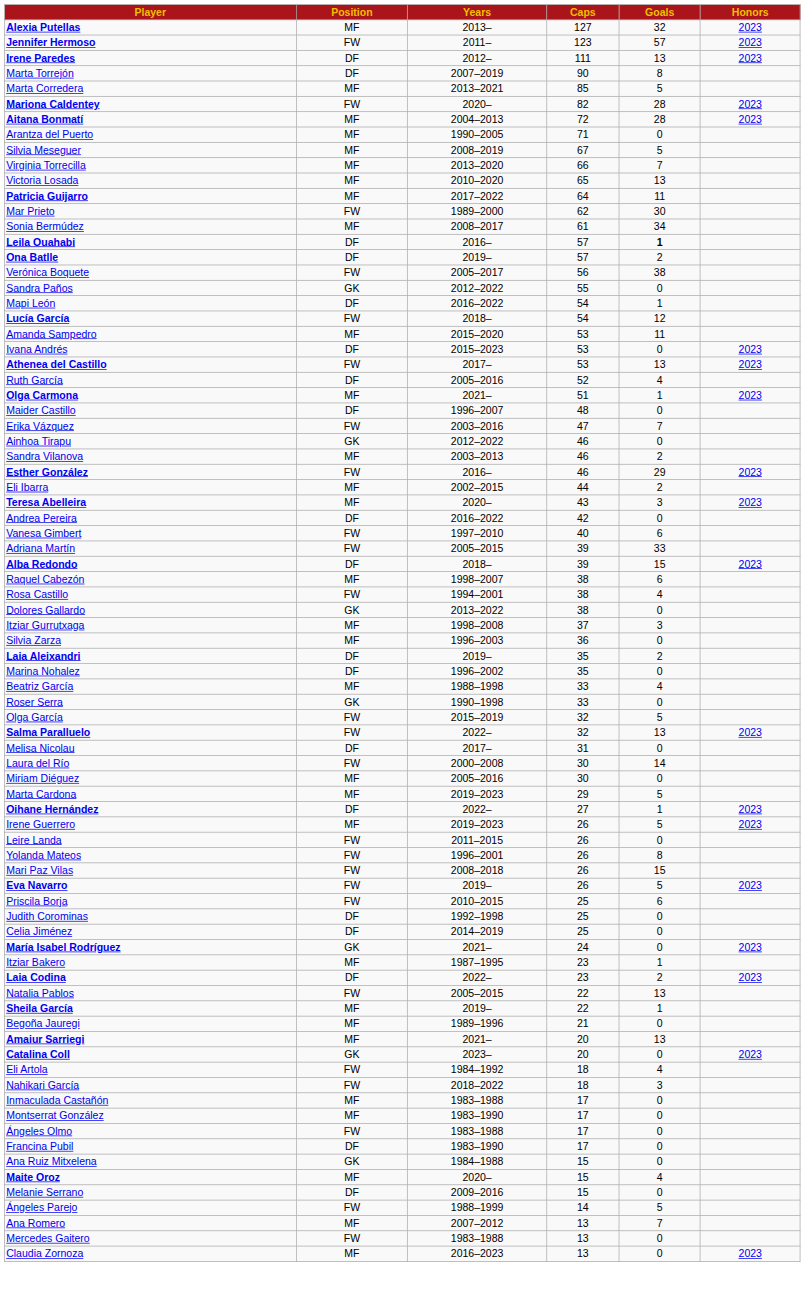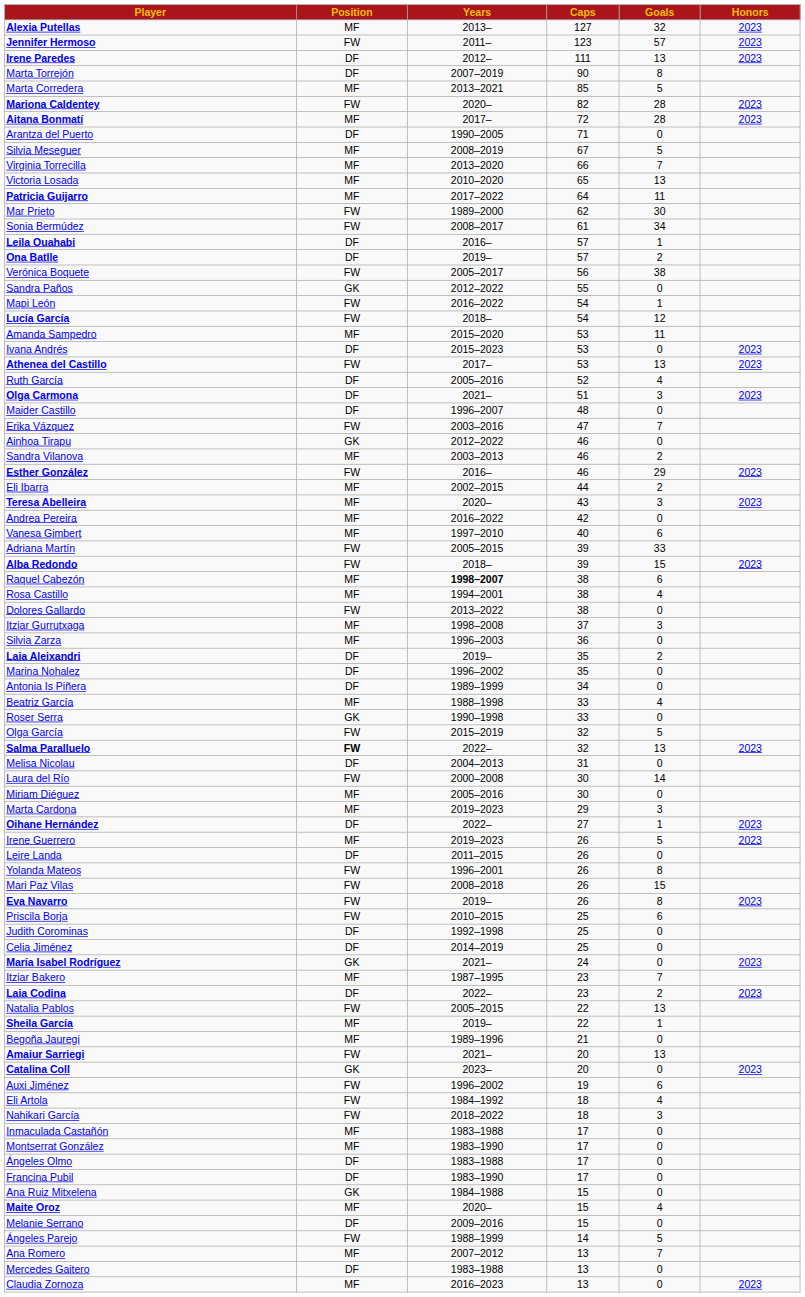 <table align=border width=55% border=1 cellpadding="2" cellspacing="0" style="background: #f9f9f9; border: 1px #aaa solid; border-collapse: collapse; font-size: 90%; text-align: center;">
 <tr align=center bgcolor=#aa151b style="color:#f1bf00;">
 <th>Player</th>
 <th>Position</th>
 <th>Years</th>
 <th>Caps</th>
 <th>Goals</th>
 <th>Honors</th>
 </tr>
 <tr>
 <td align="left"><strong><a href='#'>Alexia Putellas</a></strong></td>
 <td>MF</td>
 <td>2013–</td>
 <td>127</td>
 <td>32</td>
 <td><a href='#'>2023</a></td>
 </tr>
 <tr>
 <td align="left"><strong><a href='#'>Jennifer Hermoso</a></strong></td>
 <td>FW</td>
 <td>2011–</td>
 <td>123</td>
 <td>57</td>
 <td><a href='#'>2023</a></td>
 </tr>
 <tr>
 <td align="left"><strong><a href='#'>Irene Paredes</a></strong></td>
 <td>DF</td>
 <td>2012–</td>
 <td>111</td>
 <td>13</td>
 <td><a href='#'>2023</a></td>
 </tr>
 <tr>
 <td align="left"><a href='#'>Marta Torrejón</a></td>
 <td>DF</td>
 <td>2007–2019</td>
 <td>90</td>
 <td>8</td>
 <td></td>
 </tr>
 <tr>
 <td align="left"><a href='#'>Marta Corredera</a></td>
 <td>MF</td>
 <td>2013–2021</td>
 <td>85</td>
 <td>5</td>
 <td></td>
 </tr>
 <tr>
 <td align="left"><strong><a href='#'>Mariona Caldentey</a></strong></td>
 <td>FW</td>
 <td>2020–</td>
 <td>82</td>
 <td>28</td>
 <td><a href='#'>2023</a></td>
 </tr>
 <tr>
 <td align="left"><strong><a href='#'>Aitana Bonmatí</a></strong></td>
 <td>MF</td>
-<td>2004–2013</td>
+<td>2017–</td>
 <td>72</td>
 <td>28</td>
 <td><a href='#'>2023</a></td>
 </tr>
 <tr>
 <td align="left"><a href='#'>Arantza del Puerto</a></td>
-<td>MF</td>
+<td>DF</td>
 <td>1990–2005</td>
 <td>71</td>
 <td>0</td>
 <td></td>
 </tr>
 <tr>
 <td align="left"><a href='#'>Silvia Meseguer</a></td>
 <td>MF</td>
 <td>2008–2019</td>
 <td>67</td>
 <td>5</td>
 <td></td>
 </tr>
 <tr>
 <td align="left"><a href='#'>Virginia Torrecilla</a></td>
 <td>MF</td>
 <td>2013–2020</td>
 <td>66</td>
 <td>7</td>
 <td></td>
 </tr>
 <tr>
 <td align="left"><a href='#'>Victoria Losada</a></td>
 <td>MF</td>
 <td>2010–2020</td>
 <td>65</td>
 <td>13</td>
 <td></td>
 </tr>
 <tr>
 <td align="left"><strong><a href='#'>Patricia Guijarro</a></strong></td>
 <td>MF</td>
 <td>2017–2022</td>
 <td>64</td>
 <td>11</td>
 <td></td>
 </tr>
 <tr>
 <td align="left"><a href='#'>Mar Prieto</a></td>
 <td>FW</td>
 <td>1989–2000</td>
 <td>62</td>
 <td>30</td>
 <td></td>
 </tr>
 <tr>
 <td align="left"><a href='#'>Sonia Bermúdez</a></td>
-<td>MF</td>
+<td>FW</td>
 <td>2008–2017</td>
 <td>61</td>
 <td>34</td>
 <td></td>
 </tr>
 <tr>
 <td align="left"><strong><a href='#'>Leila Ouahabi</a></strong></td>
 <td>DF</td>
 <td>2016–</td>
 <td>57</td>
-<td><strong>1</strong></td>
+<td>1</td>
 <td></td>
 </tr>
 <tr>
 <td align="left"><strong><a href='#'>Ona Batlle</a></strong></td>
 <td>DF</td>
 <td>2019–</td>
 <td>57</td>
 <td>2</td>
 <td></td>
 </tr>
 <tr>
 <td align="left"><a href='#'>Verónica Boquete</a></td>
 <td>FW</td>
 <td>2005–2017</td>
 <td>56</td>
 <td>38</td>
 <td></td>
 </tr>
 <tr>
 <td align="left"><a href='#'>Sandra Paños</a></td>
 <td>GK</td>
 <td>2012–2022</td>
 <td>55</td>
 <td>0</td>
 <td></td>
 </tr>
 <tr>
 <td align="left"><a href='#'>Mapi León</a></td>
-<td>DF</td>
+<td>FW</td>
 <td>2016–2022</td>
 <td>54</td>
 <td>1</td>
 <td></td>
 </tr>
 <tr>
 <td align="left"><strong><a href='#'>Lucía García</a></strong></td>
 <td>FW</td>
 <td>2018–</td>
 <td>54</td>
 <td>12</td>
 <td></td>
 </tr>
 <tr>
 <td align="left"><a href='#'>Amanda Sampedro</a></td>
 <td>MF</td>
 <td>2015–2020</td>
 <td>53</td>
 <td>11</td>
 <td></td>
 </tr>
 <tr>
 <td align="left"><a href='#'>Ivana Andrés</a></td>
 <td>DF</td>
 <td>2015–2023</td>
 <td>53</td>
 <td>0</td>
 <td><a href='#'>2023</a></td>
 </tr>
 <tr>
 <td align="left"><strong><a href='#'>Athenea del Castillo</a></strong></td>
 <td>FW</td>
 <td>2017–</td>
 <td>53</td>
 <td>13</td>
 <td><a href='#'>2023</a></td>
 </tr>
 <tr>
 <td align="left"><a href='#'>Ruth García</a></td>
 <td>DF</td>
 <td>2005–2016</td>
 <td>52</td>
 <td>4</td>
 <td></td>
 </tr>
 <tr>
 <td align="left"><strong><a href='#'>Olga Carmona</a></strong></td>
-<td>MF</td>
+<td>DF</td>
 <td>2021–</td>
 <td>51</td>
-<td>1</td>
+<td>3</td>
 <td><a href='#'>2023</a></td>
 </tr>
 <tr>
 <td align="left"><a href='#'>Maider Castillo</a></td>
 <td>DF</td>
 <td>1996–2007</td>
 <td>48</td>
 <td>0</td>
 <td></td>
 </tr>
 <tr>
 <td align="left"><a href='#'>Erika Vázquez</a></td>
 <td>FW</td>
 <td>2003–2016</td>
 <td>47</td>
 <td>7</td>
 <td></td>
 </tr>
 <tr>
 <td align="left"><a href='#'>Ainhoa Tirapu</a></td>
 <td>GK</td>
 <td>2012–2022</td>
 <td>46</td>
 <td>0</td>
 <td></td>
 </tr>
 <tr>
 <td align="left"><a href='#'>Sandra Vilanova</a></td>
 <td>MF</td>
 <td>2003–2013</td>
 <td>46</td>
 <td>2</td>
 <td></td>
 </tr>
 <tr>
 <td align="left"><strong><a href='#'>Esther González</a></strong></td>
 <td>FW</td>
 <td>2016–</td>
 <td>46</td>
 <td>29</td>
 <td><a href='#'>2023</a></td>
 </tr>
 <tr>
 <td align="left"><a href='#'>Eli Ibarra</a></td>
 <td>MF</td>
 <td>2002–2015</td>
 <td>44</td>
 <td>2</td>
 <td></td>
 </tr>
 <tr>
 <td align="left"><strong><a href='#'>Teresa Abelleira</a></strong></td>
 <td>MF</td>
 <td>2020–</td>
 <td>43</td>
 <td>3</td>
 <td><a href='#'>2023</a></td>
 </tr>
 <tr>
 <td align="left"><a href='#'>Andrea Pereira</a></td>
-<td>DF</td>
+<td>MF</td>
 <td>2016–2022</td>
 <td>42</td>
 <td>0</td>
 <td></td>
 </tr>
 <tr>
 <td align="left"><a href='#'>Vanesa Gimbert</a></td>
-<td>FW</td>
+<td>MF</td>
 <td>1997–2010</td>
 <td>40</td>
 <td>6</td>
 <td></td>
 </tr>
 <tr>
 <td align="left"><a href='#'>Adriana Martín</a></td>
 <td>FW</td>
 <td>2005–2015</td>
 <td>39</td>
 <td>33</td>
 <td></td>
 </tr>
 <tr>
 <td align="left"><strong><a href='#'>Alba Redondo</a></strong></td>
-<td>DF</td>
+<td>FW</td>
 <td>2018–</td>
 <td>39</td>
 <td>15</td>
 <td><a href='#'>2023</a></td>
 </tr>
 <tr>
 <td align="left"><a href='#'>Raquel Cabezón</a></td>
 <td>MF</td>
-<td>1998–2007</td>
+<td><strong>1998–2007</strong></td>
 <td>38</td>
 <td>6</td>
 <td></td>
 </tr>
 <tr>
 <td align="left"><a href='#'>Rosa Castillo</a></td>
-<td>FW</td>
+<td>MF</td>
 <td>1994–2001</td>
 <td>38</td>
 <td>4</td>
 <td></td>
 </tr>
 <tr>
 <td align="left"><a href='#'>Dolores Gallardo</a></td>
-<td>GK</td>
+<td>FW</td>
 <td>2013–2022</td>
 <td>38</td>
 <td>0</td>
 <td></td>
 </tr>
 <tr>
 <td align="left"><a href='#'>Itziar Gurrutxaga</a></td>
 <td>MF</td>
 <td>1998–2008</td>
 <td>37</td>
 <td>3</td>
 <td></td>
 </tr>
 <tr>
 <td align="left"><a href='#'>Silvia Zarza</a></td>
 <td>MF</td>
 <td>1996–2003</td>
 <td>36</td>
 <td>0</td>
 <td></td>
 </tr>
 <tr>
 <td align="left"><strong><a href='#'>Laia Aleixandri</a></strong></td>
 <td>DF</td>
 <td>2019–</td>
 <td>35</td>
 <td>2</td>
 <td></td>
 </tr>
 <tr>
 <td align="left"><a href='#'>Marina Nohalez</a></td>
 <td>DF</td>
 <td>1996–2002</td>
 <td>35</td>
 <td>0</td>
 <td></td>
 </tr>
 <tr>
+<td align="left"><a href='#'>Antonia Is Piñera</a></td>
+<td>DF</td>
+<td>1989–1999</td>
+<td>34</td>
+<td>0</td>
+<td></td>
+</tr>
+<tr>
 <td align="left"><a href='#'>Beatriz García</a></td>
 <td>MF</td>
 <td>1988–1998</td>
 <td>33</td>
 <td>4</td>
 <td></td>
 </tr>
 <tr>
 <td align="left"><a href='#'>Roser Serra</a></td>
 <td>GK</td>
 <td>1990–1998</td>
 <td>33</td>
 <td>0</td>
 <td></td>
 </tr>
 <tr>
 <td align="left"><a href='#'>Olga García</a></td>
 <td>FW</td>
 <td>2015–2019</td>
 <td>32</td>
 <td>5</td>
 <td></td>
 </tr>
 <tr>
 <td align="left"><strong><a href='#'>Salma Paralluelo</a></strong></td>
-<td>FW</td>
+<td><strong>FW</strong></td>
 <td>2022–</td>
 <td>32</td>
 <td>13</td>
 <td><a href='#'>2023</a></td>
 </tr>
 <tr>
 <td align="left"><a href='#'>Melisa Nicolau</a></td>
 <td>DF</td>
-<td>2017–</td>
+<td>2004–2013</td>
 <td>31</td>
 <td>0</td>
 <td></td>
 </tr>
 <tr>
 <td align="left"><a href='#'>Laura del Río</a></td>
 <td>FW</td>
 <td>2000–2008</td>
 <td>30</td>
 <td>14</td>
 <td></td>
 </tr>
 <tr>
 <td align="left"><a href='#'>Miriam Diéguez</a></td>
 <td>MF</td>
 <td>2005–2016</td>
 <td>30</td>
 <td>0</td>
 <td></td>
 </tr>
 <tr>
 <td align="left"><a href='#'>Marta Cardona</a></td>
 <td>MF</td>
 <td>2019–2023</td>
 <td>29</td>
-<td>5</td>
+<td>3</td>
 <td></td>
 </tr>
 <tr>
 <td align="left"><strong><a href='#'>Oihane Hernández</a></strong></td>
 <td>DF</td>
 <td>2022–</td>
 <td>27</td>
 <td>1</td>
 <td><a href='#'>2023</a></td>
 </tr>
 <tr>
 <td align="left"><a href='#'>Irene Guerrero</a></td>
 <td>MF</td>
 <td>2019–2023</td>
 <td>26</td>
 <td>5</td>
 <td><a href='#'>2023</a></td>
 </tr>
 <tr>
 <td align="left"><a href='#'>Leire Landa</a></td>
-<td>FW</td>
+<td>DF</td>
 <td>2011–2015</td>
 <td>26</td>
 <td>0</td>
 <td></td>
 </tr>
 <tr>
 <td align="left"><a href='#'>Yolanda Mateos</a></td>
 <td>FW</td>
 <td>1996–2001</td>
 <td>26</td>
 <td>8</td>
 <td></td>
 </tr>
 <tr>
 <td align="left"><a href='#'>Mari Paz Vilas</a></td>
 <td>FW</td>
 <td>2008–2018</td>
 <td>26</td>
 <td>15</td>
 <td></td>
 </tr>
 <tr>
 <td align="left"><strong><a href='#'>Eva Navarro</a></strong></td>
 <td>FW</td>
 <td>2019–</td>
 <td>26</td>
-<td>5</td>
+<td>8</td>
 <td><a href='#'>2023</a></td>
 </tr>
 <tr>
 <td align="left"><a href='#'>Priscila Borja</a></td>
 <td>FW</td>
 <td>2010–2015</td>
 <td>25</td>
 <td>6</td>
 <td></td>
 </tr>
 <tr>
 <td align="left"><a href='#'>Judith Corominas</a></td>
 <td>DF</td>
 <td>1992–1998</td>
 <td>25</td>
 <td>0</td>
 <td></td>
 </tr>
 <tr>
 <td align="left"><a href='#'>Celia Jiménez</a></td>
 <td>DF</td>
 <td>2014–2019</td>
 <td>25</td>
 <td>0</td>
 <td></td>
 </tr>
 <tr>
 <td align="left"><strong><a href='#'>María Isabel Rodríguez</a></strong></td>
 <td>GK</td>
 <td>2021–</td>
 <td>24</td>
 <td>0</td>
 <td><a href='#'>2023</a></td>
 </tr>
 <tr>
 <td align="left"><a href='#'>Itziar Bakero</a></td>
 <td>MF</td>
 <td>1987–1995</td>
 <td>23</td>
-<td>1</td>
+<td>7</td>
 <td></td>
 </tr>
 <tr>
 <td align="left"><strong><a href='#'>Laia Codina</a></strong></td>
 <td>DF</td>
 <td>2022–</td>
 <td>23</td>
 <td>2</td>
 <td><a href='#'>2023</a></td>
 </tr>
 <tr>
 <td align="left"><a href='#'>Natalia Pablos</a></td>
 <td>FW</td>
 <td>2005–2015</td>
 <td>22</td>
 <td>13</td>
 <td></td>
 </tr>
 <tr>
 <td align="left"><strong><a href='#'>Sheila García</a></strong></td>
 <td>MF</td>
 <td>2019–</td>
 <td>22</td>
 <td>1</td>
 <td></td>
 </tr>
 <tr>
 <td align="left"><a href='#'>Begoña Jauregi</a></td>
 <td>MF</td>
 <td>1989–1996</td>
 <td>21</td>
 <td>0</td>
 <td></td>
 </tr>
 <tr>
 <td align="left"><strong><a href='#'>Amaiur Sarriegi</a></strong></td>
-<td>MF</td>
+<td>FW</td>
 <td>2021–</td>
 <td>20</td>
 <td>13</td>
 <td></td>
 </tr>
 <tr>
 <td align="left"><strong><a href='#'>Catalina Coll</a></strong></td>
 <td>GK</td>
 <td>2023–</td>
 <td>20</td>
 <td>0</td>
 <td><a href='#'>2023</a></td>
+</tr>
+<tr>
+<td align="left"><a href='#'>Auxi Jiménez</a></td>
+<td>FW</td>
+<td>1996–2002</td>
+<td>19</td>
+<td>6</td>
+<td></td>
 </tr>
 <tr>
 <td align="left"><a href='#'>Eli Artola</a></td>
 <td>FW</td>
 <td>1984–1992</td>
 <td>18</td>
 <td>4</td>
 <td></td>
 </tr>
 <tr>
 <td align="left"><a href='#'>Nahikari García</a></td>
 <td>FW</td>
 <td>2018–2022</td>
 <td>18</td>
 <td>3</td>
 <td></td>
 </tr>
 <tr>
 <td align="left"><a href='#'>Inmaculada Castañón</a></td>
 <td>MF</td>
 <td>1983–1988</td>
 <td>17</td>
 <td>0</td>
 <td></td>
 </tr>
 <tr>
 <td align="left"><a href='#'>Montserrat González</a></td>
 <td>MF</td>
 <td>1983–1990</td>
 <td>17</td>
 <td>0</td>
 <td></td>
 </tr>
 <tr>
 <td align="left"><a href='#'>Ángeles Olmo</a></td>
-<td>FW</td>
+<td>DF</td>
 <td>1983–1988</td>
 <td>17</td>
 <td>0</td>
 <td></td>
 </tr>
 <tr>
 <td align="left"><a href='#'>Francina Pubil</a></td>
 <td>DF</td>
 <td>1983–1990</td>
 <td>17</td>
 <td>0</td>
 <td></td>
 </tr>
 <tr>
 <td align="left"><a href='#'>Ana Ruiz Mitxelena</a></td>
 <td>GK</td>
 <td>1984–1988</td>
 <td>15</td>
 <td>0</td>
 <td></td>
 </tr>
 <tr>
 <td align="left"><strong><a href='#'>Maite Oroz</a></strong></td>
 <td>MF</td>
 <td>2020–</td>
 <td>15</td>
 <td>4</td>
 <td></td>
 </tr>
 <tr>
 <td align="left"><a href='#'>Melanie Serrano</a></td>
 <td>DF</td>
 <td>2009–2016</td>
 <td>15</td>
 <td>0</td>
 <td></td>
 </tr>
 <tr>
 <td align="left"><a href='#'>Ángeles Parejo</a></td>
 <td>FW</td>
 <td>1988–1999</td>
 <td>14</td>
 <td>5</td>
 <td></td>
 </tr>
 <tr>
 <td align="left"><a href='#'>Ana Romero</a></td>
 <td>MF</td>
 <td>2007–2012</td>
 <td>13</td>
 <td>7</td>
 <td></td>
 </tr>
 <tr>
 <td align="left"><a href='#'>Mercedes Gaitero</a></td>
-<td>FW</td>
+<td>DF</td>
 <td>1983–1988</td>
 <td>13</td>
 <td>0</td>
 <td></td>
 </tr>
 <tr>
 <td align="left"><a href='#'>Claudia Zornoza</a></td>
 <td>MF</td>
 <td>2016–2023</td>
 <td>13</td>
 <td>0</td>
 <td><a href='#'>2023</a></td>
 </tr>
 </table>
